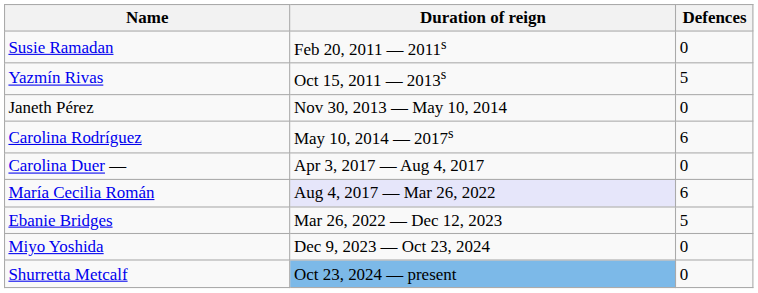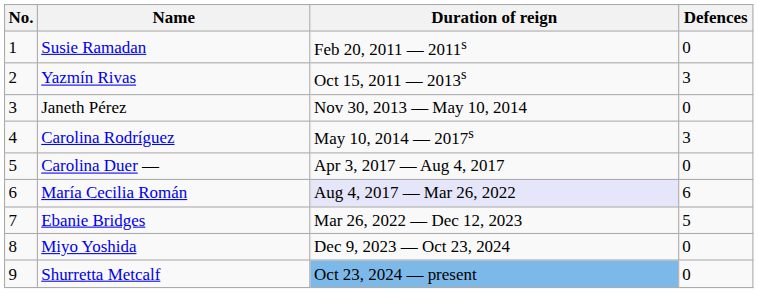 <table class="wikitable" width=80%>
 <tr>
+<th width=3%>No.</th>
 <th width=37%>Name</th>
 <th width=50%>Duration of reign</th>
 <th width=10%>Defences</th>
 </tr>
 <tr>
+<td>1</td>
 <td align=left> <a href='#'>Susie Ramadan</a></td>
 <td>Feb 20, 2011 — 2011<sup>s</sup></td>
 <td>0</td>
 </tr>
 <tr>
+<td>2</td>
 <td align=left> <a href='#'>Yazmín Rivas</a></td>
 <td>Oct 15, 2011 — 2013<sup>s</sup></td>
-<td>5</td>
+<td>3</td>
 </tr>
 <tr>
+<td>3</td>
 <td align=left> Janeth Pérez</td>
 <td>Nov 30, 2013 — May 10, 2014</td>
 <td>0</td>
 </tr>
 <tr>
+<td>4</td>
 <td align=left> <a href='#'>Carolina Rodríguez</a></td>
 <td>May 10, 2014 — 2017<sup>s</sup></td>
-<td>6</td>
+<td>3</td>
 </tr>
 <tr>
+<td>5</td>
 <td align=left> <a href='#'>Carolina Duer</a> — </td>
 <td>Apr 3, 2017 — Aug 4, 2017</td>
 <td>0</td>
 </tr>
 <tr>
+<td>6</td>
 <td align=left> <a href='#'>María Cecilia Román</a></td>
 <td style="background: lavender;">Aug 4, 2017 — Mar 26, 2022</td>
 <td>6</td>
 </tr>
 <tr>
+<td>7</td>
 <td align=left> <a href='#'>Ebanie Bridges</a></td>
 <td>Mar 26, 2022 — Dec 12, 2023</td>
 <td>5</td>
 </tr>
 <tr>
+<td>8</td>
 <td align=left> <a href='#'>Miyo Yoshida</a></td>
 <td>Dec 9, 2023 — Oct 23, 2024</td>
 <td>0</td>
 </tr>
 <tr>
+<td>9</td>
 <td align=left> <a href='#'>Shurretta Metcalf</a></td>
 <td style="background:#7CB9E8;" width=5px>Oct 23, 2024 — present</td>
 <td>0</td>
 </tr>
 </table>
